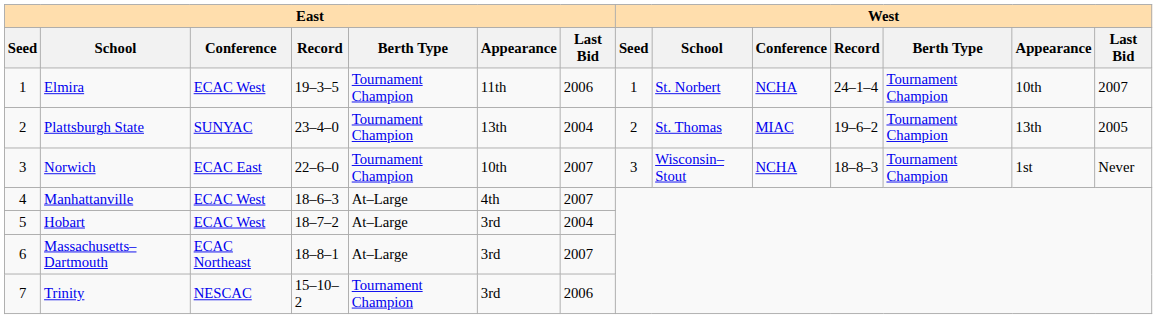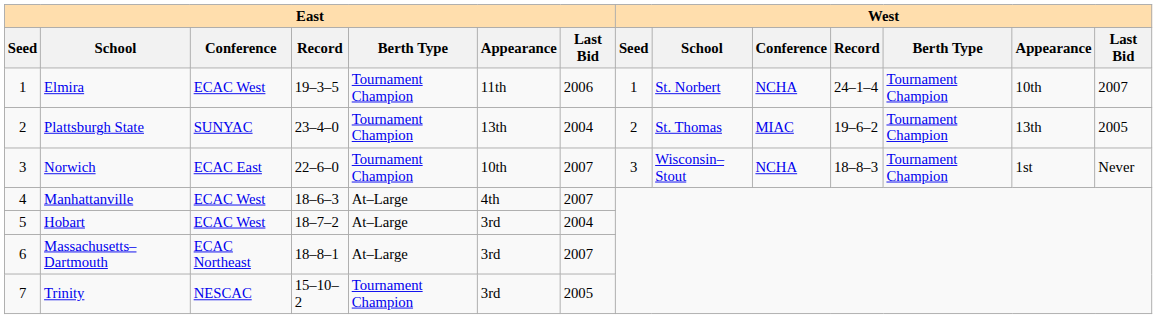 <table class="wikitable">
 <tr>
 <th colspan="7" style="background:#ffdead;">East</th>
 <th colspan="7" style="background:#ffdead;">West</th>
 </tr>
 <tr>
 <th>Seed</th>
 <th>School</th>
 <th>Conference</th>
 <th>Record</th>
 <th>Berth Type</th>
 <th>Appearance</th>
 <th>Last Bid</th>
 <th>Seed</th>
 <th>School</th>
 <th>Conference</th>
 <th>Record</th>
 <th>Berth Type</th>
 <th>Appearance</th>
 <th>Last Bid</th>
 </tr>
 <tr>
 <td align=center>1</td>
 <td><a href='#'>Elmira</a></td>
 <td><a href='#'>ECAC West</a></td>
 <td>19–3–5</td>
 <td><a href='#'>Tournament Champion</a></td>
 <td>11th</td>
 <td>2006</td>
 <td align=center>1</td>
 <td><a href='#'>St. Norbert</a></td>
 <td><a href='#'>NCHA</a></td>
 <td>24–1–4</td>
 <td><a href='#'>Tournament Champion</a></td>
 <td>10th</td>
 <td>2007</td>
 </tr>
 <tr>
 <td align=center>2</td>
 <td><a href='#'>Plattsburgh State</a></td>
 <td><a href='#'>SUNYAC</a></td>
 <td>23–4–0</td>
 <td><a href='#'>Tournament Champion</a></td>
 <td>13th</td>
 <td>2004</td>
 <td align=center>2</td>
 <td><a href='#'>St. Thomas</a></td>
 <td><a href='#'>MIAC</a></td>
 <td>19–6–2</td>
 <td><a href='#'>Tournament Champion</a></td>
 <td>13th</td>
 <td>2005</td>
 </tr>
 <tr>
 <td align=center>3</td>
 <td><a href='#'>Norwich</a></td>
 <td><a href='#'>ECAC East</a></td>
 <td>22–6–0</td>
 <td><a href='#'>Tournament Champion</a></td>
 <td>10th</td>
 <td>2007</td>
 <td align=center>3</td>
 <td><a href='#'>Wisconsin–Stout</a></td>
 <td><a href='#'>NCHA</a></td>
 <td>18–8–3</td>
 <td><a href='#'>Tournament Champion</a></td>
 <td>1st</td>
 <td>Never</td>
 </tr>
 <tr>
 <td align=center>4</td>
 <td><a href='#'>Manhattanville</a></td>
 <td><a href='#'>ECAC West</a></td>
 <td>18–6–3</td>
 <td>At–Large</td>
 <td>4th</td>
 <td>2007</td>
 </tr>
 <tr>
 <td align=center>5</td>
 <td><a href='#'>Hobart</a></td>
 <td><a href='#'>ECAC West</a></td>
 <td>18–7–2</td>
 <td>At–Large</td>
 <td>3rd</td>
 <td>2004</td>
 </tr>
 <tr>
 <td align=center>6</td>
 <td><a href='#'>Massachusetts–Dartmouth</a></td>
 <td><a href='#'>ECAC Northeast</a></td>
 <td>18–8–1</td>
 <td>At–Large</td>
 <td>3rd</td>
 <td>2007</td>
 </tr>
 <tr>
 <td align=center>7</td>
 <td><a href='#'>Trinity</a></td>
 <td><a href='#'>NESCAC</a></td>
 <td>15–10–2</td>
 <td><a href='#'>Tournament Champion</a></td>
 <td>3rd</td>
-<td>2006</td>
+<td>2005</td>
 </tr>
 </table>
